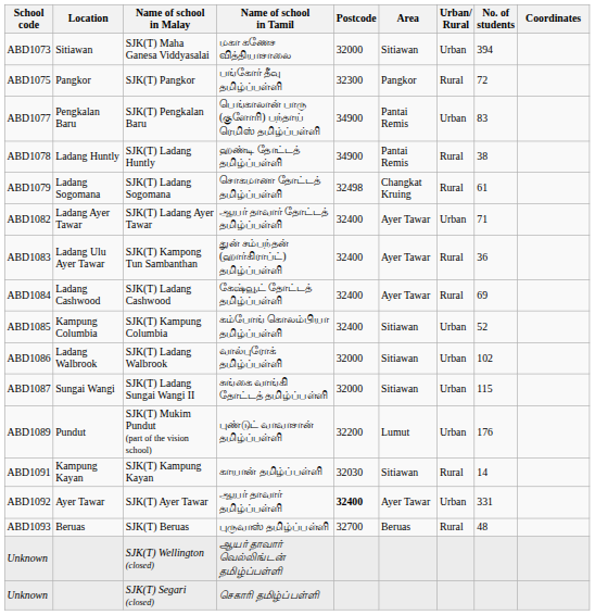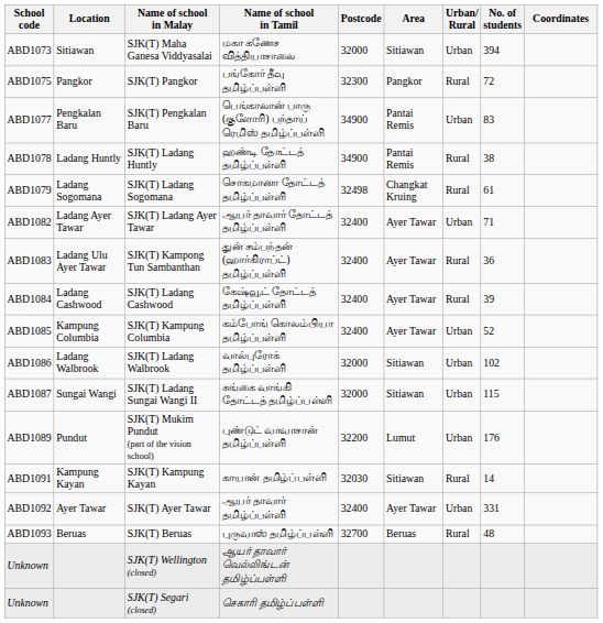 <table class="wikitable sortable" style="width:100%">
 <tr>
 <th style="width:8%">School<br>code</th>
 <th style="width:12%">Location</th>
 <th style="width:16%">Name of school<br>in Malay</th>
 <th style="width:20%">Name of school<br>in Tamil</th>
 <th style="width:5%">Postcode</th>
 <th style="width:10%">Area</th>
 <th style="width:6%">Urban/<br>Rural</th>
 <th style="width:5%">No. of<br>students</th>
 <th style="width:18% white-space: nowrap;">Coordinates</th>
 </tr>
 <tr>
 <td>ABD1073</td>
 <td>Sitiawan</td>
 <td>SJK(T) Maha Ganesa Viddyasalai</td>
 <td>மகா கணேச வித்தியாசாலை</td>
 <td>32000</td>
 <td>Sitiawan</td>
 <td>Urban</td>
 <td>394</td>
 <td style="white-space:nowrap;"></td>
 </tr>
 <tr>
 <td>ABD1075</td>
 <td>Pangkor</td>
 <td>SJK(T) Pangkor</td>
 <td>பங்கோர் தீவு தமிழ்ப்பள்ளி</td>
 <td>32300</td>
 <td>Pangkor</td>
 <td>Rural</td>
 <td>72</td>
 <td style="white-space:nowrap;"></td>
 </tr>
 <tr>
 <td>ABD1077</td>
 <td>Pengkalan Baru</td>
 <td>SJK(T) Pengkalan Baru</td>
 <td>பெங்காலான் பாரு (குளோரி) பந்தாய் ரெமிஸ் தமிழ்ப்பள்ளி</td>
 <td>34900</td>
 <td>Pantai Remis</td>
 <td>Urban</td>
 <td>83</td>
 <td style="white-space:nowrap;"></td>
 </tr>
 <tr>
 <td>ABD1078</td>
 <td>Ladang Huntly</td>
 <td>SJK(T) Ladang Huntly</td>
 <td>ஹண்டி தோட்டத் தமிழ்ப்பள்ளி</td>
 <td>34900</td>
 <td>Pantai Remis</td>
 <td>Rural</td>
 <td>38</td>
 <td style="white-space:nowrap;"></td>
 </tr>
 <tr>
 <td>ABD1079</td>
 <td>Ladang Sogomana</td>
 <td>SJK(T) Ladang Sogomana</td>
 <td>சொகமானா தோட்டத் தமிழ்ப்பள்ளி</td>
 <td>32498</td>
 <td>Changkat Kruing</td>
 <td>Rural</td>
 <td>61</td>
 <td style="white-space:nowrap;"></td>
 </tr>
 <tr>
 <td>ABD1082</td>
 <td>Ladang Ayer Tawar</td>
 <td>SJK(T) Ladang Ayer Tawar</td>
 <td>ஆயர் தாவார் தோட்டத் தமிழ்ப்பள்ளி</td>
 <td>32400</td>
 <td>Ayer Tawar</td>
 <td>Urban</td>
 <td>71</td>
 <td style="white-space:nowrap;"></td>
 </tr>
 <tr>
 <td>ABD1083</td>
 <td>Ladang Ulu Ayer Tawar</td>
 <td>SJK(T) Kampong Tun Sambanthan</td>
 <td>துன் சம்பந்தன் (ஹார்கிராப்ட்) தமிழ்ப்பள்ளி</td>
 <td>32400</td>
 <td>Ayer Tawar</td>
 <td>Rural</td>
 <td>36</td>
 <td style="white-space:nowrap;"></td>
 </tr>
 <tr>
 <td>ABD1084</td>
 <td>Ladang Cashwood</td>
 <td>SJK(T) Ladang Cashwood</td>
 <td>கேஷ்வூட் தோட்டத் தமிழ்ப்பள்ளி</td>
 <td>32400</td>
 <td>Ayer Tawar</td>
 <td>Rural</td>
-<td>69</td>
+<td>39</td>
 <td style="white-space:nowrap;"></td>
 </tr>
 <tr>
 <td>ABD1085</td>
 <td>Kampung Columbia</td>
 <td>SJK(T) Kampung Columbia</td>
 <td>கம்போங் கொலம்பியா தமிழ்ப்பள்ளி</td>
 <td>32400</td>
-<td>Sitiawan</td>
+<td>Ayer Tawar</td>
 <td>Urban</td>
 <td>52</td>
 <td style="white-space:nowrap;"></td>
 </tr>
 <tr>
 <td>ABD1086</td>
 <td>Ladang Walbrook</td>
 <td>SJK(T) Ladang Walbrook</td>
 <td>வால்புரோக் தமிழ்ப்பள்ளி</td>
 <td>32000</td>
 <td>Sitiawan</td>
 <td>Urban</td>
 <td>102</td>
 <td style="white-space:nowrap;"></td>
 </tr>
 <tr>
 <td>ABD1087</td>
 <td>Sungai Wangi</td>
 <td>SJK(T) Ladang Sungai Wangi II</td>
 <td>சுங்கை வாங்கி தோட்டத் தமிழ்ப்பள்ளி</td>
 <td>32000</td>
 <td>Sitiawan</td>
 <td>Urban</td>
 <td>115</td>
 <td style="white-space:nowrap;"></td>
 </tr>
 <tr>
 <td>ABD1089</td>
 <td>Pundut</td>
 <td>SJK(T) Mukim Pundut<br><small>(part of the vision school)</small></td>
 <td>புண்டுட் வாவாசான் தமிழ்ப்பள்ளி</td>
 <td>32200</td>
 <td>Lumut</td>
 <td>Urban</td>
 <td>176</td>
 <td style="white-space:nowrap;"></td>
 </tr>
 <tr>
 <td>ABD1091</td>
 <td>Kampung Kayan</td>
 <td>SJK(T) Kampung Kayan</td>
 <td>காயான் தமிழ்ப்பள்ளி</td>
 <td>32030</td>
 <td>Sitiawan</td>
 <td>Rural</td>
 <td>14</td>
 <td style="white-space:nowrap;"></td>
 </tr>
 <tr>
 <td>ABD1092</td>
 <td>Ayer Tawar</td>
 <td>SJK(T) Ayer Tawar</td>
 <td>ஆயர் தாவார் தமிழ்ப்பள்ளி</td>
-<td><strong>32400</strong></td>
+<td>32400</td>
 <td>Ayer Tawar</td>
 <td>Urban</td>
 <td>331</td>
 <td style="white-space:nowrap;"></td>
 </tr>
 <tr>
 <td>ABD1093</td>
 <td>Beruas</td>
 <td>SJK(T) Beruas</td>
 <td>புருவாஸ் தமிழ்ப்பள்ளி</td>
 <td>32700</td>
 <td>Beruas</td>
 <td>Rural</td>
 <td>48</td>
 <td style="white-space:nowrap;"></td>
 </tr>
 <tr bgcolor=#ECECEC>
 <td><em>Unknown</em></td>
 <td></td>
 <td><em>SJK(T) Wellington <small>(closed)</small></em></td>
 <td><em>ஆயர் தாவார் வெல்லிங்டன் தமிழ்ப்பள்ளி</em></td>
 <td></td>
 <td></td>
 <td></td>
 <td></td>
 <td></td>
 </tr>
 <tr bgcolor=#ECECEC>
 <td><em>Unknown</em></td>
 <td></td>
 <td><em>SJK(T) Segari <small>(closed)</small></em></td>
 <td><em>செகாரி தமிழ்ப்பள்ளி</em></td>
 <td></td>
 <td></td>
 <td></td>
 <td></td>
 <td></td>
 </tr>
 </table>
